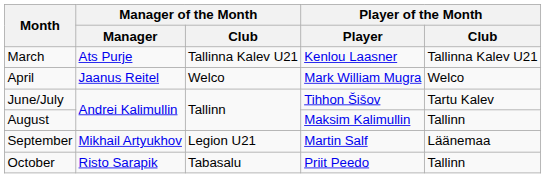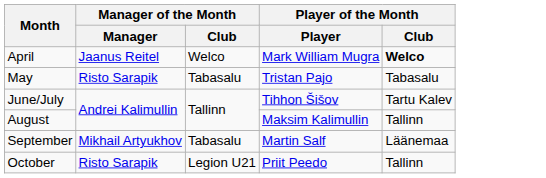 <table class="wikitable">
 <tr>
 <th rowspan=2>Month</th>
 <th colspan=2>Manager of the Month</th>
 <th colspan=2>Player of the Month</th>
 </tr>
 <tr>
 <th>Manager</th>
 <th>Club</th>
 <th>Player</th>
 <th>Club</th>
 </tr>
 <tr>
-<td>March</td>
-<td> <a href='#'>Ats Purje</a></td>
-<td>Tallinna Kalev U21</td>
-<td> <a href='#'>Kenlou Laasner</a></td>
-<td>Tallinna Kalev U21</td>
-</tr>
-<tr>
 <td>April</td>
 <td> <a href='#'>Jaanus Reitel</a></td>
 <td>Welco</td>
 <td> <a href='#'>Mark William Mugra</a></td>
-<td>Welco</td>
+<td><strong>Welco</strong></td>
+</tr>
+<tr>
+<td>May</td>
+<td> <a href='#'>Risto Sarapik</a></td>
+<td>Tabasalu</td>
+<td> <a href='#'>Tristan Pajo</a></td>
+<td>Tabasalu</td>
 </tr>
 <tr>
 <td>June/July</td>
 <td rowspan=2> <a href='#'>Andrei Kalimullin</a></td>
 <td rowspan=2>Tallinn</td>
 <td> <a href='#'>Tihhon Šišov</a></td>
 <td>Tartu Kalev</td>
 </tr>
 <tr>
 <td>August</td>
 <td> <a href='#'>Maksim Kalimullin</a></td>
 <td>Tallinn</td>
 </tr>
 <tr>
 <td>September</td>
 <td> <a href='#'>Mikhail Artyukhov</a></td>
-<td>Legion U21</td>
+<td>Tabasalu</td>
 <td> <a href='#'>Martin Salf</a></td>
 <td>Läänemaa</td>
 </tr>
 <tr>
 <td>October</td>
 <td> <a href='#'>Risto Sarapik</a></td>
-<td>Tabasalu</td>
+<td>Legion U21</td>
 <td> <a href='#'>Priit Peedo</a></td>
 <td>Tallinn</td>
 </tr>
 </table>
